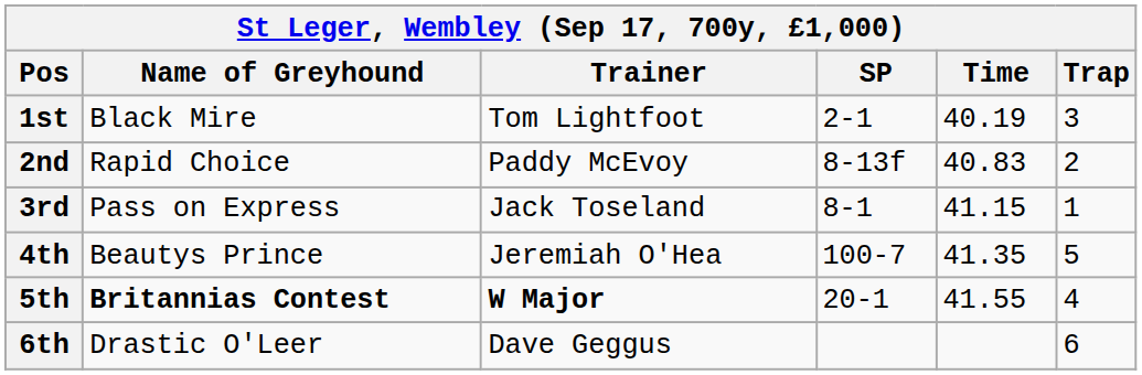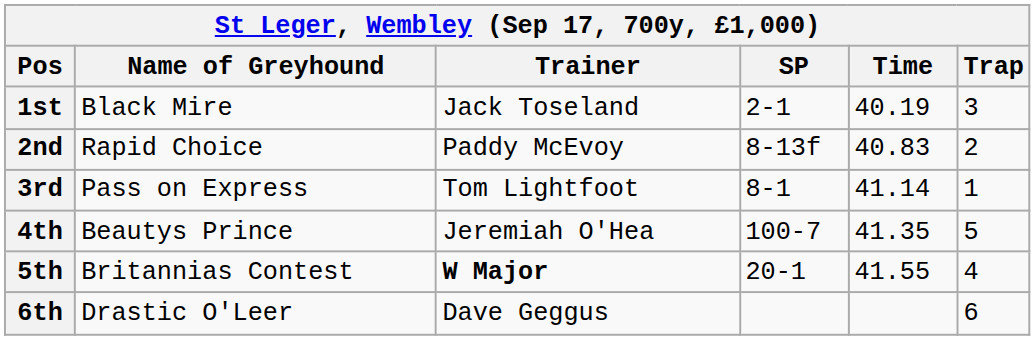 <table class="wikitable">
 <tr>
 <th colspan="6"><a href='#'>St Leger</a>, <a href='#'>Wembley</a> (Sep 17, 700y, £1,000)</th>
 </tr>
 <tr>
 <th width=30>Pos</th>
 <th width=180>Name of Greyhound</th>
 <th width=150>Trainer</th>
 <th width=50>SP</th>
 <th width=50>Time</th>
 <th width=30>Trap</th>
 </tr>
 <tr>
 <th>1st</th>
 <td>Black Mire </td>
-<td>Tom Lightfoot</td>
+<td>Jack Toseland</td>
 <td>2-1</td>
 <td>40.19</td>
 <td>3</td>
 </tr>
 <tr>
 <th>2nd</th>
 <td>Rapid Choice</td>
 <td>Paddy McEvoy</td>
 <td>8-13f</td>
 <td>40.83</td>
 <td>2</td>
 </tr>
 <tr>
 <th>3rd</th>
 <td>Pass on Express</td>
-<td>Jack Toseland</td>
+<td>Tom Lightfoot</td>
 <td>8-1</td>
-<td>41.15</td>
+<td>41.14</td>
 <td>1</td>
 </tr>
 <tr>
 <th>4th</th>
 <td>Beautys Prince</td>
 <td>Jeremiah O'Hea</td>
 <td>100-7</td>
 <td>41.35</td>
 <td>5</td>
 </tr>
 <tr>
 <th>5th</th>
-<td><strong>Britannias Contest</strong></td>
+<td>Britannias Contest</td>
 <td><strong>W Major</strong></td>
 <td>20-1</td>
 <td>41.55</td>
 <td>4</td>
 </tr>
 <tr>
 <th>6th</th>
 <td>Drastic O'Leer</td>
 <td>Dave Geggus</td>
 <td></td>
 <td></td>
 <td>6</td>
 </tr>
 </table>
